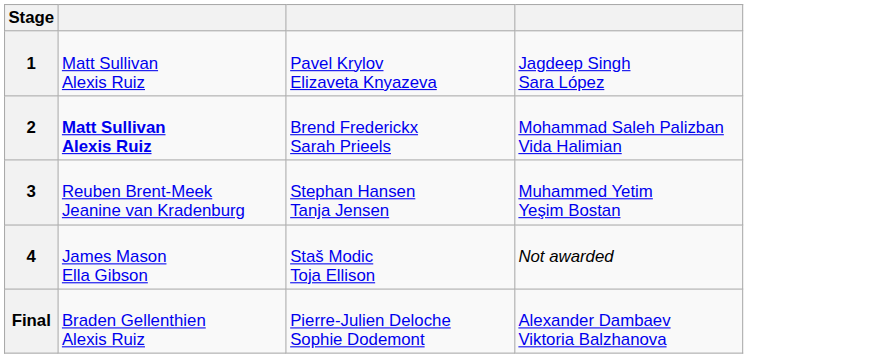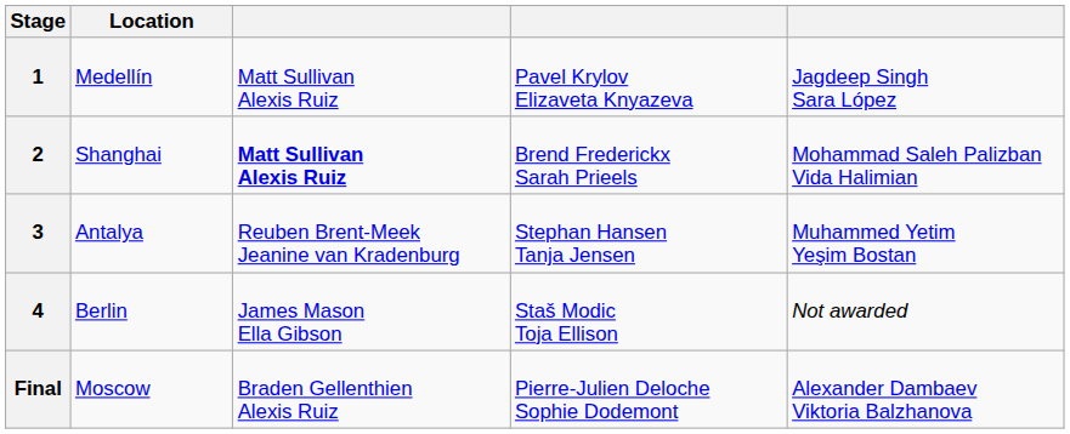 <table class="wikitable">
 <tr>
 <th>Stage</th>
+<th width=120>Location</th>
 <th width=210></th>
 <th width=210></th>
 <th width=210></th>
 </tr>
 <tr>
 <th>1</th>
+<td> <a href='#'>Medellín</a></td>
 <td> <br> <a href='#'>Matt Sullivan</a> <br> <a href='#'>Alexis Ruiz</a></td>
 <td> <br> <a href='#'>Pavel Krylov</a> <br> <a href='#'>Elizaveta Knyazeva</a></td>
 <td> <br> <a href='#'>Jagdeep Singh</a> <br> <a href='#'>Sara López</a></td>
 </tr>
 <tr>
 <th>2</th>
+<td> <a href='#'>Shanghai</a></td>
 <td><strong> <br> <a href='#'>Matt Sullivan</a> <br> <a href='#'>Alexis Ruiz</a></strong></td>
 <td> <br> <a href='#'>Brend Frederickx</a> <br> <a href='#'>Sarah Prieels</a></td>
 <td> <br> <a href='#'>Mohammad Saleh Palizban</a> <br> <a href='#'>Vida Halimian</a></td>
 </tr>
 <tr>
 <th>3</th>
+<td> <a href='#'>Antalya</a></td>
 <td> <br> <a href='#'>Reuben Brent-Meek</a> <br> <a href='#'>Jeanine van Kradenburg</a></td>
 <td> <br> <a href='#'>Stephan Hansen</a> <br> <a href='#'>Tanja Jensen</a></td>
 <td> <br> <a href='#'>Muhammed Yetim</a> <br> <a href='#'>Yeşim Bostan</a></td>
 </tr>
 <tr>
 <th>4</th>
+<td> <a href='#'>Berlin</a></td>
 <td> <br> <a href='#'>James Mason</a> <br> <a href='#'>Ella Gibson</a></td>
 <td> <br> <a href='#'>Staš Modic</a> <br> <a href='#'>Toja Ellison</a></td>
 <td><em>Not awarded</em></td>
 </tr>
 <tr>
 <th>Final</th>
+<td> <a href='#'>Moscow</a></td>
 <td> <br> <a href='#'>Braden Gellenthien</a> <br> <a href='#'>Alexis Ruiz</a></td>
 <td> <br> <a href='#'>Pierre-Julien Deloche</a> <br> <a href='#'>Sophie Dodemont</a></td>
 <td> <br> <a href='#'>Alexander Dambaev</a> <br> <a href='#'>Viktoria Balzhanova</a></td>
 </tr>
 </table>
